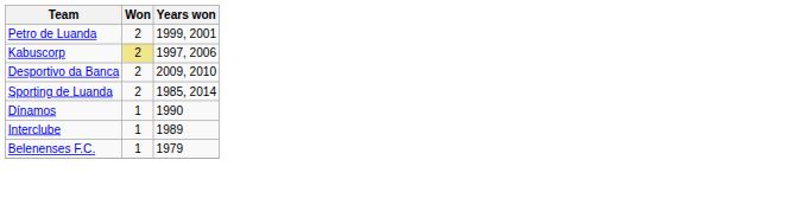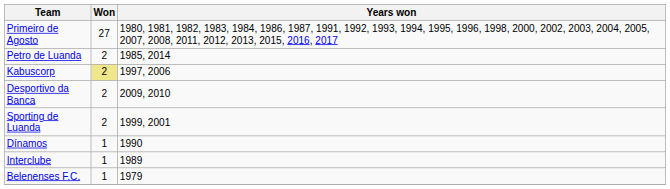 <table class="wikitable" style="text-align:left; font-size:83%">
 <tr>
 <th>Team</th>
 <th>Won</th>
 <th>Years won</th>
 </tr>
 <tr>
+<td><a href='#'>Primeiro de Agosto</a></td>
+<td align=center>27</td>
+<td>1980, 1981, 1982, 1983, 1984, 1986, 1987, 1991, 1992, 1993, 1994, 1995, 1996, 1998, 2000, 2002, 2003, 2004, 2005, 2007, 2008, 2011, 2012, 2013, 2015, <a href='#'>2016</a>, <a href='#'>2017</a></td>
+</tr>
+<tr>
 <td><a href='#'>Petro de Luanda</a></td>
 <td align=center>2</td>
-<td>1999, 2001</td>
+<td>1985, 2014</td>
 </tr>
 <tr>
 <td><a href='#'>Kabuscorp</a></td>
 <td align=center style="background: khaki;">2</td>
 <td>1997, 2006</td>
 </tr>
 <tr>
 <td><a href='#'>Desportivo da Banca</a></td>
 <td align=center>2</td>
 <td>2009, 2010</td>
 </tr>
 <tr>
 <td><a href='#'>Sporting de Luanda</a></td>
 <td align=center>2</td>
-<td>1985, 2014</td>
+<td>1999, 2001</td>
 </tr>
 <tr>
 <td><a href='#'>Dínamos</a></td>
 <td align=center>1</td>
 <td>1990</td>
 </tr>
 <tr>
 <td><a href='#'>Interclube</a></td>
 <td align=center>1</td>
 <td>1989</td>
 </tr>
 <tr>
 <td><a href='#'>Belenenses F.C.</a></td>
 <td align=center>1</td>
 <td>1979</td>
 </tr>
 <tr>
 </tr>
 </table>
